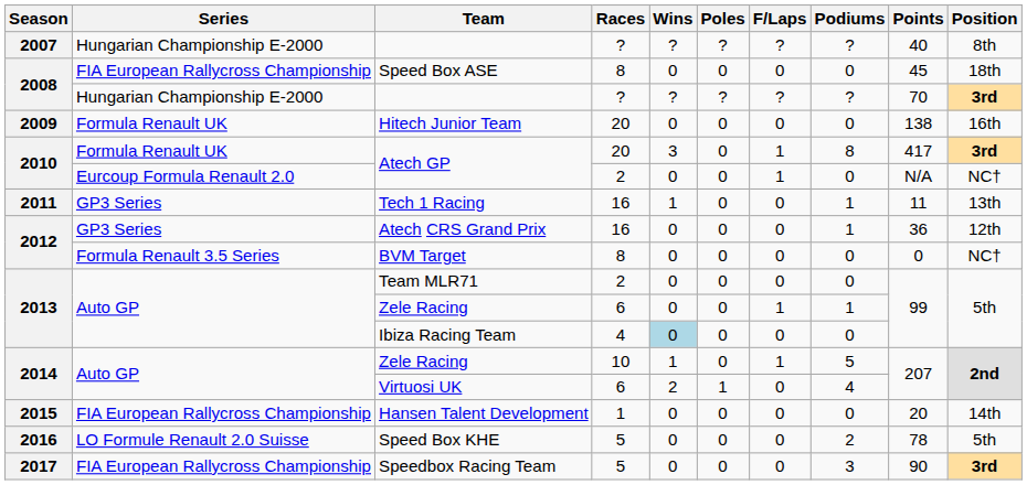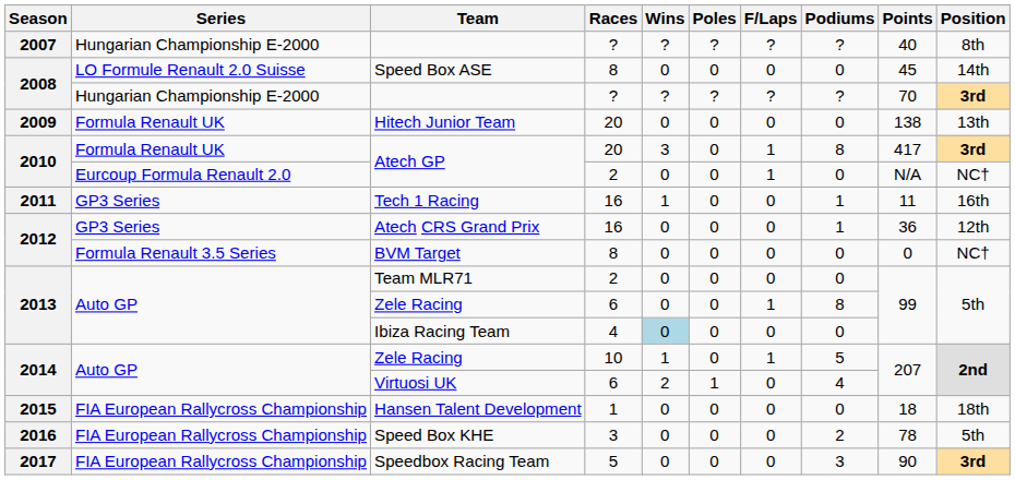 <table class="wikitable" style="font-size:90%; text-align:center">
 <tr>
 <th>Season</th>
 <th>Series</th>
 <th>Team</th>
 <th>Races</th>
 <th>Wins</th>
 <th>Poles</th>
 <th>F/Laps</th>
 <th>Podiums</th>
 <th>Points</th>
 <th>Position</th>
 </tr>
 <tr>
 <th>2007</th>
 <td align=left>Hungarian Championship E-2000</td>
 <td align=left></td>
 <td>?</td>
 <td>?</td>
 <td>?</td>
 <td>?</td>
 <td>?</td>
 <td>40</td>
 <td>8th</td>
 </tr>
 <tr>
 <th rowspan=2>2008</th>
-<td align=left><a href='#'>FIA European Rallycross Championship</a></td>
+<td align=left><a href='#'>LO Formule Renault 2.0 Suisse</a></td>
 <td align=left>Speed Box ASE</td>
 <td>8</td>
 <td>0</td>
 <td>0</td>
 <td>0</td>
 <td>0</td>
 <td>45</td>
-<td>18th</td>
+<td>14th</td>
 </tr>
 <tr>
 <td align=left>Hungarian Championship E-2000</td>
 <td align=left></td>
 <td>?</td>
 <td>?</td>
 <td>?</td>
 <td>?</td>
 <td>?</td>
 <td>70</td>
 <td style="background:#ffdf9f;"><strong>3rd</strong></td>
 </tr>
 <tr>
 <th>2009</th>
 <td align=left><a href='#'>Formula Renault UK</a></td>
 <td align=left><a href='#'>Hitech Junior Team</a></td>
 <td>20</td>
 <td>0</td>
 <td>0</td>
 <td>0</td>
 <td>0</td>
 <td>138</td>
-<td>16th</td>
+<td>13th</td>
 </tr>
 <tr>
 <th rowspan=2>2010</th>
 <td align=left><a href='#'>Formula Renault UK</a></td>
 <td align=left rowspan=2><a href='#'>Atech GP</a></td>
 <td>20</td>
 <td>3</td>
 <td>0</td>
 <td>1</td>
 <td>8</td>
 <td>417</td>
 <td style="background:#ffdf9f;"><strong>3rd</strong></td>
 </tr>
 <tr>
 <td align=left><a href='#'>Eurcoup Formula Renault 2.0</a></td>
 <td>2</td>
 <td>0</td>
 <td>0</td>
 <td>1</td>
 <td>0</td>
 <td>N/A</td>
 <td>NC†</td>
 </tr>
 <tr>
 <th>2011</th>
 <td align=left><a href='#'>GP3 Series</a></td>
 <td align=left><a href='#'>Tech 1 Racing</a></td>
 <td>16</td>
 <td>1</td>
 <td>0</td>
 <td>0</td>
 <td>1</td>
 <td>11</td>
-<td>13th</td>
+<td>16th</td>
 </tr>
 <tr>
 <th rowspan=2>2012</th>
 <td align=left><a href='#'>GP3 Series</a></td>
 <td align=left><a href='#'>Atech</a> <a href='#'>CRS Grand Prix</a></td>
 <td>16</td>
 <td>0</td>
 <td>0</td>
 <td>0</td>
 <td>1</td>
 <td>36</td>
 <td>12th</td>
 </tr>
 <tr>
 <td align=left><a href='#'>Formula Renault 3.5 Series</a></td>
 <td align=left><a href='#'>BVM Target</a></td>
 <td>8</td>
 <td>0</td>
 <td>0</td>
 <td>0</td>
 <td>0</td>
 <td>0</td>
 <td>NC†</td>
 </tr>
 <tr>
 <th rowspan=3>2013</th>
 <td rowspan=3 align=left><a href='#'>Auto GP</a></td>
 <td align=left>Team MLR71</td>
 <td>2</td>
 <td>0</td>
 <td>0</td>
 <td>0</td>
 <td>0</td>
 <td rowspan=3>99</td>
 <td rowspan=3>5th</td>
 </tr>
 <tr>
 <td align=left><a href='#'>Zele Racing</a></td>
 <td>6</td>
 <td>0</td>
 <td>0</td>
 <td>1</td>
-<td>1</td>
+<td>8</td>
 </tr>
 <tr>
 <td align=left>Ibiza Racing Team</td>
 <td>4</td>
 <td style="background: lightblue;">0</td>
 <td>0</td>
 <td>0</td>
 <td>0</td>
 </tr>
 <tr>
 <th rowspan=2>2014</th>
 <td rowspan=2 align=left><a href='#'>Auto GP</a></td>
 <td align=left><a href='#'>Zele Racing</a></td>
 <td>10</td>
 <td>1</td>
 <td>0</td>
 <td>1</td>
 <td>5</td>
 <td rowspan=2>207</td>
 <td rowspan=2 style="background:#DFDFDF;"><strong>2nd</strong></td>
 </tr>
 <tr>
 <td align=left><a href='#'>Virtuosi UK</a></td>
 <td>6</td>
 <td>2</td>
 <td>1</td>
 <td>0</td>
 <td>4</td>
 </tr>
 <tr>
 <th>2015</th>
 <td align=left nowrap><a href='#'>FIA European Rallycross Championship</a></td>
 <td align=left nowrap><a href='#'>Hansen Talent Development</a></td>
 <td>1</td>
 <td>0</td>
 <td>0</td>
 <td>0</td>
 <td>0</td>
-<td>20</td>
-<td>14th</td>
+<td>18</td>
+<td>18th</td>
 </tr>
 <tr>
 <th>2016</th>
-<td align=left><a href='#'>LO Formule Renault 2.0 Suisse</a></td>
+<td align=left><a href='#'>FIA European Rallycross Championship</a></td>
 <td align=left>Speed Box KHE</td>
-<td>5</td>
+<td>3</td>
 <td>0</td>
 <td>0</td>
 <td>0</td>
 <td>2</td>
 <td>78</td>
 <td>5th</td>
 </tr>
 <tr>
 <th>2017</th>
 <td align=left><a href='#'>FIA European Rallycross Championship</a></td>
 <td align=left>Speedbox Racing Team</td>
 <td>5</td>
 <td>0</td>
 <td>0</td>
 <td>0</td>
 <td>3</td>
 <td>90</td>
 <td style="background:#FFDF9F;"><strong>3rd</strong></td>
 </tr>
 </table>
